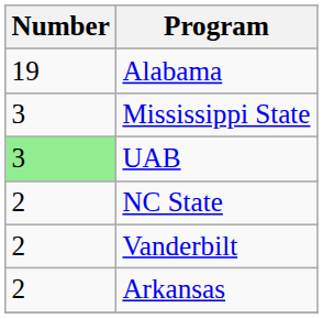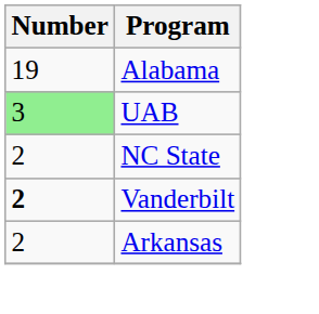 <table class="wikitable">
 <tr>
 <th>Number</th>
 <th>Program</th>
 </tr>
 <tr>
 <td>19</td>
 <td><a href='#'>Alabama</a></td>
 </tr>
 <tr>
-<td>3</td>
-<td><a href='#'>Mississippi State</a></td>
-</tr>
-<tr>
 <td style="background: lightgreen;">3</td>
 <td><a href='#'>UAB</a></td>
 </tr>
 <tr>
 <td>2</td>
 <td><a href='#'>NC State</a></td>
 </tr>
 <tr>
-<td>2</td>
+<td><strong>2</strong></td>
 <td><a href='#'>Vanderbilt</a></td>
 </tr>
 <tr>
 <td>2</td>
 <td><a href='#'>Arkansas</a></td>
 </tr>
 <tr>
 </tr>
 </table>
